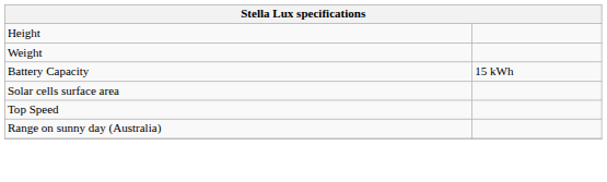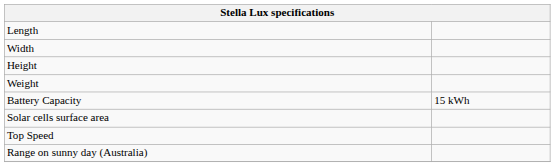 <table class="wikitable" style="width: 50%">
 <tr>
 <th colspan="2">Stella Lux specifications </th>
+</tr>
+<tr>
+<td>Length</td>
+<td></td>
+</tr>
+<tr>
+<td>Width</td>
+<td></td>
 </tr>
 <tr>
 <td>Height</td>
 <td></td>
 </tr>
 <tr>
 <td>Weight</td>
 <td></td>
 </tr>
 <tr>
 <td>Battery Capacity</td>
 <td>15 kWh</td>
 </tr>
 <tr>
 <td>Solar cells surface area</td>
 <td></td>
 </tr>
 <tr>
 <td>Top Speed</td>
 <td></td>
 </tr>
 <tr>
 <td>Range on sunny day (Australia)</td>
 <td></td>
 </tr>
 <tr>
 </tr>
 </table>
